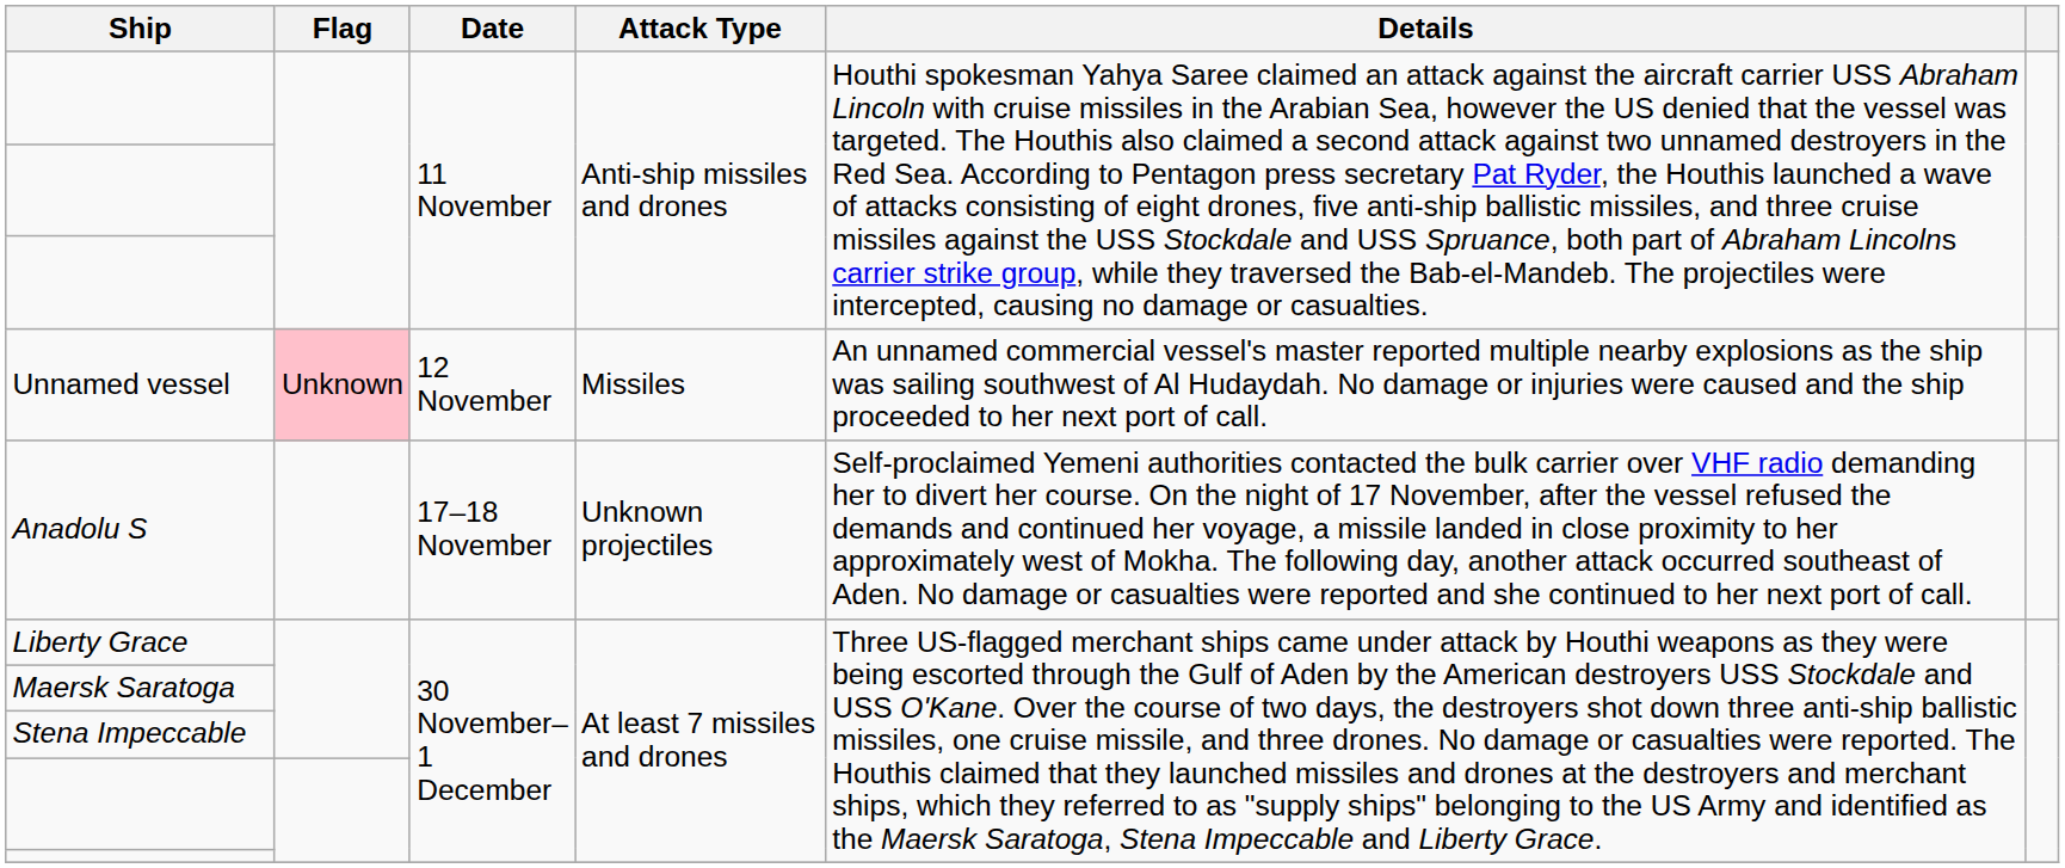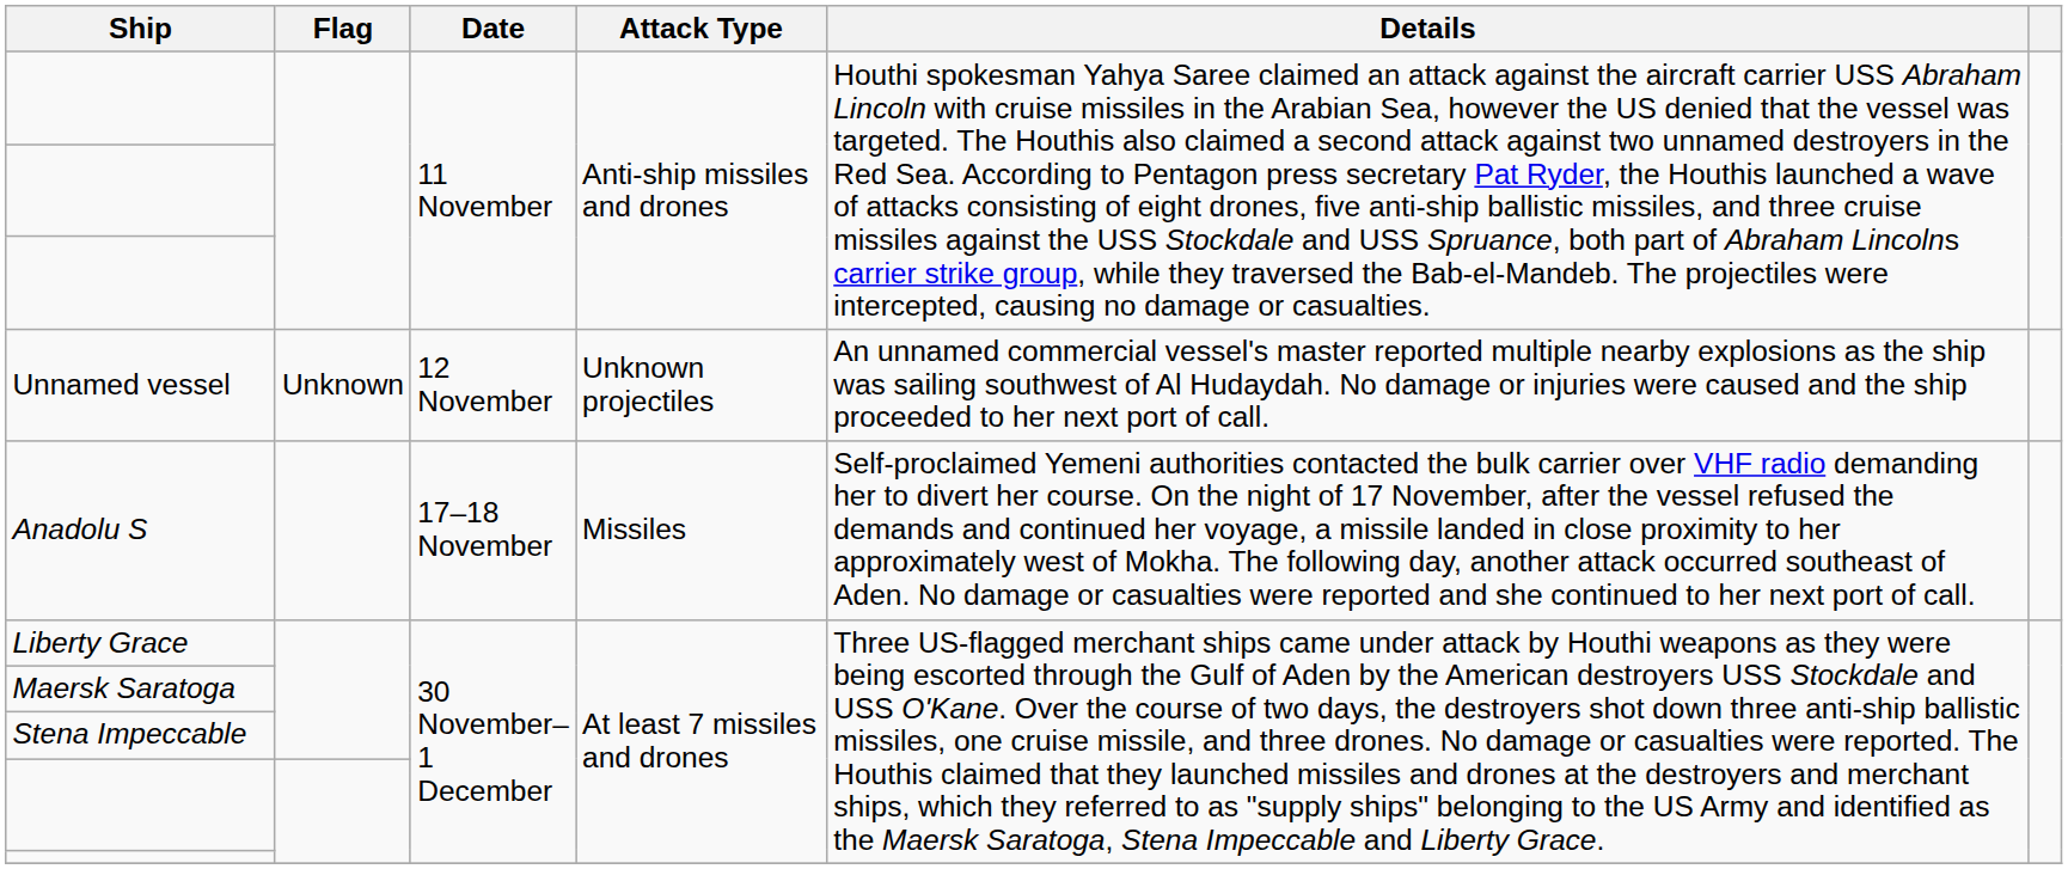 <table class="wikitable sortable sticky-header" style="text-align:left;">
 <tr>
 <th width="140px">Ship</th>
 <th width="60px">Flag</th>
 <th width="60px">Date</th>
 <th width="130px">Attack Type</th>
 <th width="650px">Details</th>
 <th width="10px" class="unsortable"></th>
 </tr>
 <tr>
 <td></td>
 <td rowspan="3"></td>
 <td rowspan="3">11 November</td>
 <td rowspan="3">Anti-ship missiles and drones</td>
 <td rowspan="3">Houthi spokesman Yahya Saree claimed an attack against the aircraft carrier USS <em>Abraham Lincoln</em> with cruise missiles in the Arabian Sea, however the US denied that the vessel was targeted. The Houthis also claimed a second attack against two unnamed destroyers in the Red Sea. According to Pentagon press secretary <a href='#'>Pat Ryder</a>, the Houthis launched a wave of attacks consisting of eight drones, five anti-ship ballistic missiles, and three cruise missiles against the USS <em>Stockdale</em> and USS <em>Spruance</em>, both part of <em>Abraham Lincoln</em>s <a href='#'>carrier strike group</a>, while they traversed the Bab-el-Mandeb. The projectiles were intercepted, causing no damage or casualties.</td>
 <td rowspan="3"></td>
 </tr>
 <tr>
 <td></td>
 </tr>
 <tr>
 <td></td>
 </tr>
 <tr>
 <td>Unnamed vessel</td>
-<td style="background: pink;">Unknown</td>
+<td>Unknown</td>
 <td>12 November</td>
-<td>Missiles</td>
+<td>Unknown projectiles</td>
 <td>An unnamed commercial vessel's master reported multiple nearby explosions as the ship was sailing  southwest of Al Hudaydah. No damage or injuries were caused and the ship proceeded to her next port of call.</td>
 <td></td>
 </tr>
 <tr>
 <td><em>Anadolu S</em></td>
 <td></td>
 <td>17–18 November</td>
-<td>Unknown projectiles</td>
+<td>Missiles</td>
 <td>Self-proclaimed Yemeni authorities contacted the bulk carrier over <a href='#'>VHF radio</a> demanding her to divert her course. On the night of 17 November, after the vessel refused the demands and continued her voyage, a missile landed in close proximity to her approximately  west of Mokha. The following day, another attack occurred  southeast of Aden. No damage or casualties were reported and she continued to her next port of call.</td>
 <td></td>
 </tr>
 <tr>
 <td><em>Liberty Grace</em></td>
 <td rowspan="3"></td>
 <td rowspan="5">30 November–1 December</td>
 <td rowspan="5">At least 7 missiles and drones</td>
 <td rowspan="5">Three US-flagged merchant ships came under attack by Houthi weapons as they were being escorted through the Gulf of Aden by the American destroyers USS <em>Stockdale</em> and USS <em>O'Kane</em>. Over the course of two days, the destroyers shot down three anti-ship ballistic missiles, one cruise missile, and three drones. No damage or casualties were reported. The Houthis claimed that they launched missiles and drones at the destroyers and merchant ships, which they referred to as "supply ships" belonging to the US Army and identified as the <em>Maersk Saratoga</em>, <em>Stena Impeccable</em> and <em>Liberty Grace</em>.</td>
 <td rowspan="5"></td>
 </tr>
 <tr>
 <td><em>Maersk Saratoga</em></td>
 </tr>
 <tr>
 <td><em>Stena Impeccable</em></td>
 </tr>
 <tr>
 <td></td>
 <td rowspan="2"></td>
 </tr>
 <tr>
 <td></td>
 </tr>
 <tr>
 </tr>
 </table>
